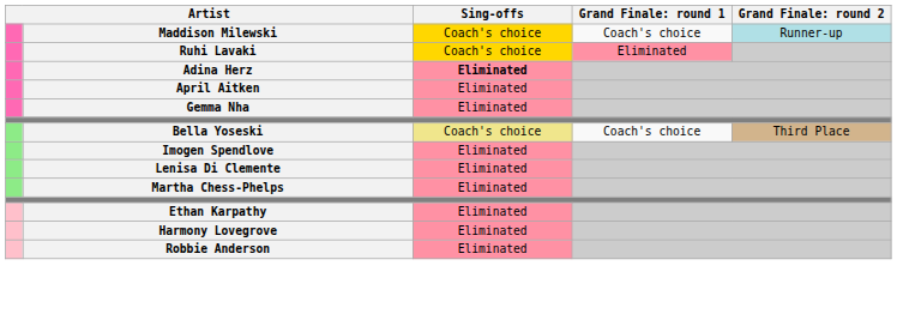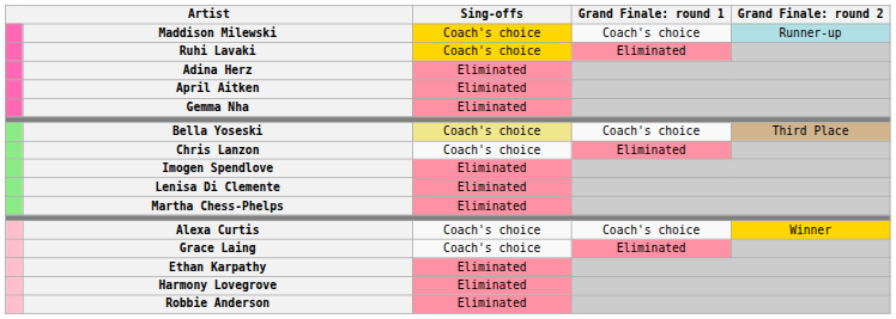 <table class="wikitable" style="font-size:95%; text-align:center; width:75%">
 <tr>
 <th colspan="2">Artist</th>
 <th style="width:18%">Sing-offs</th>
 <th style="width:18%">Grand Finale: round 1</th>
 <th style="width:18%">Grand Finale: round 2</th>
 </tr>
 <tr>
 <td style="background:#ff69b4; width:2%"></td>
 <th ste="width:18%">Maddison Milewski</th>
 <td style="background: gold;">Coach's choice</td>
 <td>Coach's choice</td>
 <td style="background:#B0E0E6">Runner-up</td>
 </tr>
 <tr>
 <td style="background:#ff69b4"></td>
 <th>Ruhi Lavaki</th>
 <td style="background: gold;">Coach's choice</td>
 <td style="background:#FF91A4">Eliminated</td>
 <td style="background:#ccc"></td>
 </tr>
 <tr>
 <td style="background:#ff69b4"></td>
 <th>Adina Herz</th>
-<td style="background:#FF91A4"><strong>Eliminated</strong></td>
+<td style="background:#FF91A4">Eliminated</td>
 <td style="background:#ccc" colspan="2"></td>
 </tr>
 <tr>
 <td style="background:#ff69b4"></td>
 <th>April Aitken</th>
 <td style="background:#FF91A4">Eliminated</td>
 <td style="background:#ccc" colspan="2"></td>
 </tr>
 <tr>
 <td style="background:#ff69b4"></td>
 <th>Gemma Nha</th>
 <td style="background:#FF91A4">Eliminated</td>
 <td style="background:#ccc" colspan="2"></td>
 </tr>
 <tr>
 <th colspan="5" style="background:gray"></th>
 </tr>
 <tr>
 <td style="background:#8deb87"></td>
 <th>Bella Yoseski</th>
 <td style="background: khaki;">Coach's choice</td>
 <td>Coach's choice</td>
 <td style="background:tan">Third Place</td>
 </tr>
 <tr>
 <td style="background:#8deb87"></td>
+<th>Chris Lanzon</th>
+<td>Coach's choice</td>
+<td style="background:#FF91A4">Eliminated</td>
+<td style="background:#ccc"></td>
+</tr>
+<tr>
+<td style="background:#8deb87"></td>
 <th>Imogen Spendlove</th>
 <td style="background:#FF91A4">Eliminated</td>
 <td style="background:#ccc" colspan="2"></td>
 </tr>
 <tr>
 <td style="background:#8deb87"></td>
 <th>Lenisa Di Clemente</th>
 <td style="background:#FF91A4">Eliminated</td>
 <td style="background:#ccc" colspan="2"></td>
 </tr>
 <tr>
 <td style="background:#8deb87"></td>
 <th>Martha Chess-Phelps</th>
 <td style="background:#FF91A4">Eliminated</td>
 <td style="background:#ccc" colspan="2"></td>
 </tr>
 <tr>
 <th colspan="5" style="background:gray"></th>
 </tr>
 <tr>
 <td style="background: pink"></td>
+<th>Alexa Curtis</th>
+<td>Coach's choice</td>
+<td>Coach's choice</td>
+<td style="background: gold">Winner</td>
+</tr>
+<tr>
+<td style="background: pink"></td>
+<th>Grace Laing</th>
+<td>Coach's choice</td>
+<td style="background:#FF91A4">Eliminated</td>
+<td style="background:#ccc"></td>
+</tr>
+<tr>
+<td style="background: pink"></td>
 <th>Ethan Karpathy</th>
 <td style="background:#FF91A4">Eliminated</td>
 <td style="background:#ccc" colspan="2"></td>
 </tr>
 <tr>
 <td style="background: pink"></td>
 <th>Harmony Lovegrove</th>
 <td style="background:#FF91A4">Eliminated</td>
 <td style="background:#ccc" colspan="2"></td>
 </tr>
 <tr>
 <td style="background: pink"></td>
 <th>Robbie Anderson</th>
 <td style="background:#FF91A4">Eliminated</td>
 <td style="background:#ccc" colspan="2"></td>
 </tr>
 </table>
